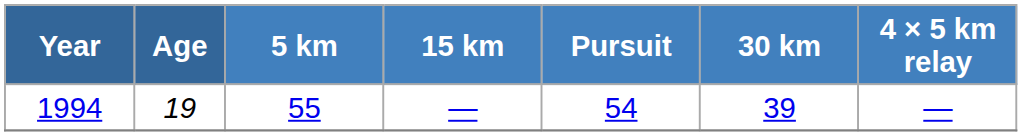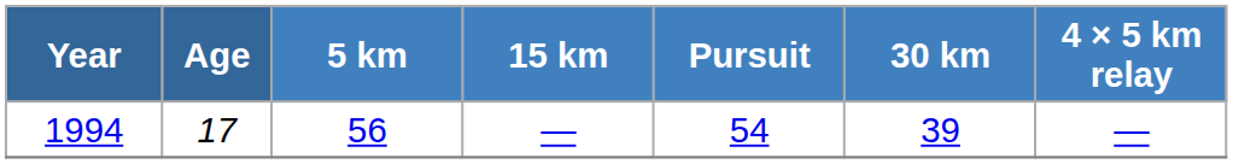 <table class="wikitable" style="font-size:95%; text-align:center; border:grey solid 1px; border-collapse:collapse; background:#ffffff;">
 <tr>
 <th style="background-color:#369; color:white; width:60px;"> Year </th>
 <th style="background-color:#369; color:white; width:40px;"> Age </th>
 <th style="background-color:#4180be; color:white; width:75px;"> 5 km </th>
 <th style="background-color:#4180be; color:white; width:75px;"> 15 km </th>
 <th style="background-color:#4180be; color:white; width:75px;"> Pursuit </th>
 <th style="background-color:#4180be; color:white; width:75px;"> 30 km </th>
 <th style="background-color:#4180be; color:white; width:75px;"> 4 × 5 km <br> relay </th>
 </tr>
 <tr>
 <td><a href='#'>1994</a></td>
-<td><em>19</em></td>
-<td><a href='#'>55</a></td>
+<td><em>17</em></td>
+<td><a href='#'>56</a></td>
 <td><a href='#'>—</a></td>
 <td><a href='#'>54</a></td>
 <td><a href='#'>39</a></td>
 <td><a href='#'>—</a></td>
 </tr>
 <tr>
 </tr>
 </table>
